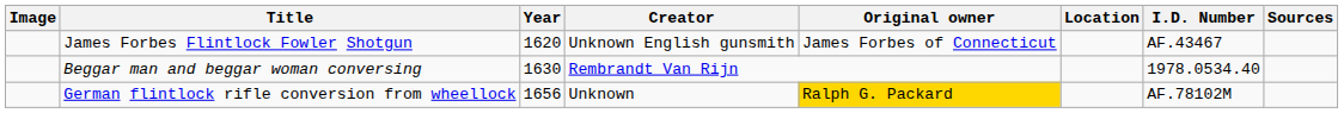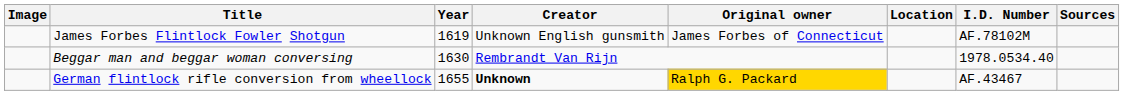 <table class="wikitable sortable">
 <tr>
 <th>Image</th>
 <th>Title</th>
 <th>Year</th>
 <th>Creator</th>
 <th>Original owner</th>
 <th>Location</th>
 <th>I.D. Number</th>
 <th>Sources</th>
 </tr>
 <tr>
 <td></td>
 <td>James Forbes <a href='#'>Flintlock Fowler</a> <a href='#'>Shotgun</a></td>
-<td>1620</td>
+<td>1619</td>
 <td>Unknown English gunsmith</td>
 <td>James Forbes of <a href='#'>Connecticut</a></td>
 <td></td>
-<td>AF.43467</td>
+<td>AF.78102M</td>
 <td></td>
 </tr>
 <tr>
 <td></td>
 <td><em>Beggar man and beggar woman conversing</em></td>
 <td>1630</td>
 <td colspan="2"><a href='#'>Rembrandt Van Rijn</a></td>
 <td></td>
 <td>1978.0534.40</td>
 <td></td>
 </tr>
 <tr>
 <td></td>
 <td><a href='#'>German</a> <a href='#'>flintlock</a> rifle conversion from <a href='#'>wheellock</a></td>
-<td>1656</td>
-<td>Unknown</td>
+<td>1655</td>
+<td><strong>Unknown</strong></td>
 <td style="background: gold;">Ralph G. Packard</td>
 <td></td>
-<td>AF.78102M</td>
+<td>AF.43467</td>
 <td></td>
 </tr>
 </table>
